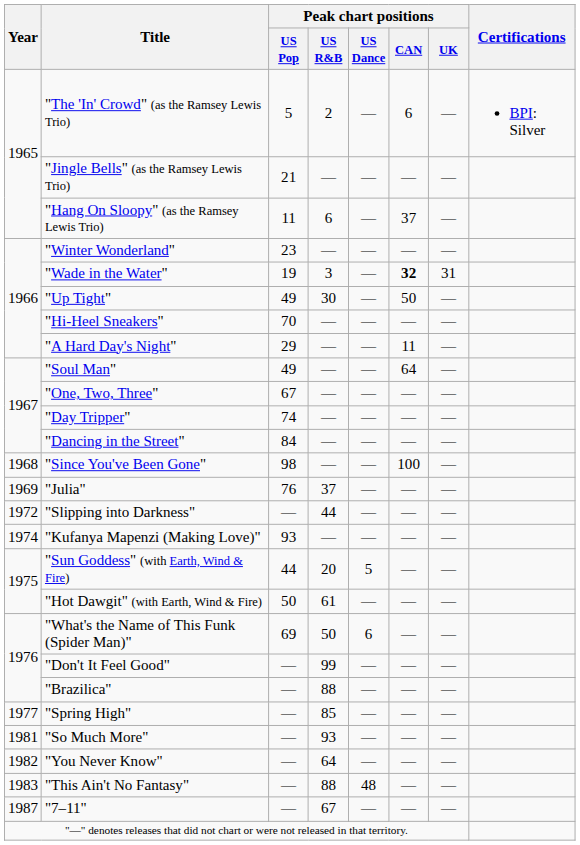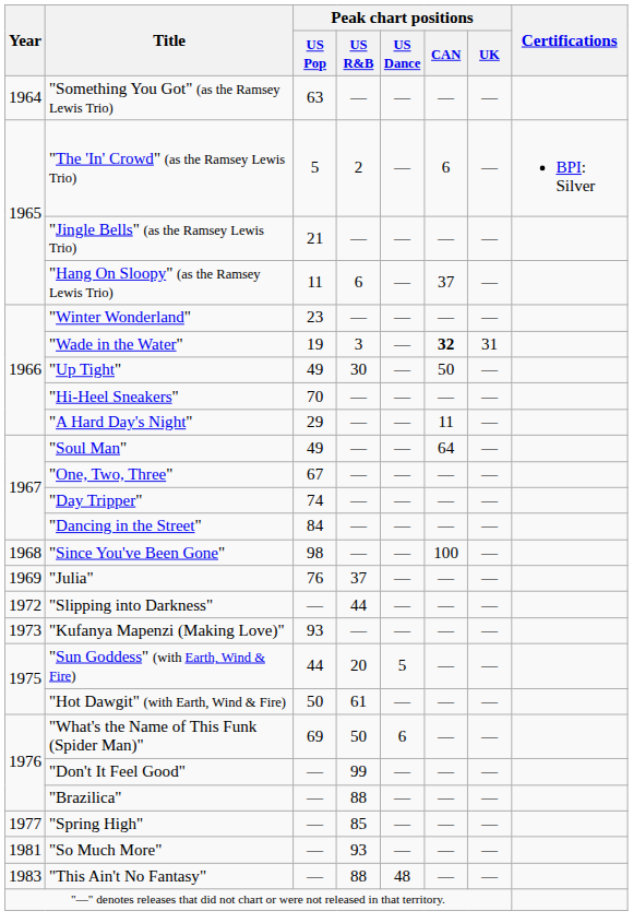 <table class="wikitable">
 <tr>
 <th scope="col" rowspan="2">Year</th>
 <th scope="col" rowspan="2">Title</th>
 <th scope="col" colspan="5">Peak chart positions</th>
 <th scope="col" rowspan="2"><a href='#'>Certifications</a></th>
 </tr>
 <tr>
 <th style="width:35px;"><small><a href='#'>US Pop</a></small><br></th>
 <th style="width:35px;"><small><a href='#'>US R&B</a></small><br></th>
 <th style="width:35px;"><small><a href='#'>US Dance</a></small><br></th>
 <th style="width:35px;"><small><a href='#'>CAN</a></small></th>
 <th style="width:35px;"><small><a href='#'>UK</a></small><br></th>
+</tr>
+<tr>
+<td>1964</td>
+<td>"Something You Got" <small>(as the Ramsey Lewis Trio)</small></td>
+<td align=center>63</td>
+<td align=center>―</td>
+<td align=center>―</td>
+<td align=center>―</td>
+<td align=center>―</td>
+<td></td>
 </tr>
 <tr>
 <td rowspan="3">1965</td>
 <td>"<a href='#'>The 'In' Crowd</a>" <small>(as the Ramsey Lewis Trio)</small></td>
 <td align=center>5</td>
 <td align=center>2</td>
 <td align=center>―</td>
 <td align=center>6</td>
 <td align=center>―</td>
 <td><br><ul><li><a href='#'>BPI</a>: Silver</li></ul></td>
 </tr>
 <tr>
 <td>"<a href='#'>Jingle Bells</a>" <small>(as the Ramsey Lewis Trio)</small></td>
 <td align=center>21</td>
 <td align=center>―</td>
 <td align=center>―</td>
 <td align=center>―</td>
 <td align=center>―</td>
 <td></td>
 </tr>
 <tr>
 <td>"<a href='#'>Hang On Sloopy</a>" <small>(as the Ramsey Lewis Trio)</small></td>
 <td align=center>11</td>
 <td align=center>6</td>
 <td align=center>―</td>
 <td align=center>37</td>
 <td align=center>―</td>
 <td></td>
 </tr>
 <tr>
 <td rowspan="5">1966</td>
 <td>"<a href='#'>Winter Wonderland</a>"</td>
 <td align=center>23</td>
 <td align=center>―</td>
 <td align=center>―</td>
 <td align=center>―</td>
 <td align=center>―</td>
 <td></td>
 </tr>
 <tr>
 <td>"<a href='#'>Wade in the Water</a>"</td>
 <td align=center>19</td>
 <td align=center>3</td>
 <td align=center>―</td>
 <td align=center><strong>32</strong></td>
 <td align=center>31</td>
 <td></td>
 </tr>
 <tr>
 <td>"<a href='#'>Up Tight</a>"</td>
 <td align=center>49</td>
 <td align=center>30</td>
 <td align=center>―</td>
 <td align=center>50</td>
 <td align=center>―</td>
 <td></td>
 </tr>
 <tr>
 <td>"<a href='#'>Hi-Heel Sneakers</a>"</td>
 <td align=center>70</td>
 <td align=center>―</td>
 <td align=center>―</td>
 <td align=center>―</td>
 <td align=center>―</td>
 <td></td>
 </tr>
 <tr>
 <td>"<a href='#'>A Hard Day's Night</a>"</td>
 <td align=center>29</td>
 <td align=center>―</td>
 <td align=center>―</td>
 <td align=center>11</td>
 <td align=center>―</td>
 <td></td>
 </tr>
 <tr>
 <td rowspan="4">1967</td>
 <td>"<a href='#'>Soul Man</a>"</td>
 <td align=center>49</td>
 <td align=center>―</td>
 <td align=center>―</td>
 <td align=center>64</td>
 <td align=center>―</td>
 <td></td>
 </tr>
 <tr>
 <td>"<a href='#'>One, Two, Three</a>"</td>
 <td align=center>67</td>
 <td align=center>―</td>
 <td align=center>―</td>
 <td align=center>―</td>
 <td align=center>―</td>
 <td></td>
 </tr>
 <tr>
 <td>"<a href='#'>Day Tripper</a>"</td>
 <td align=center>74</td>
 <td align=center>―</td>
 <td align=center>―</td>
 <td align=center>―</td>
 <td align=center>―</td>
 <td></td>
 </tr>
 <tr>
 <td>"<a href='#'>Dancing in the Street</a>"</td>
 <td align=center>84</td>
 <td align=center>―</td>
 <td align=center>―</td>
 <td align=center>―</td>
 <td align=center>―</td>
 <td></td>
 </tr>
 <tr>
 <td>1968</td>
 <td>"<a href='#'>Since You've Been Gone</a>"</td>
 <td align=center>98</td>
 <td align=center>―</td>
 <td align=center>―</td>
 <td align=center>100</td>
 <td align=center>―</td>
 <td></td>
 </tr>
 <tr>
 <td>1969</td>
 <td>"Julia"</td>
 <td align=center>76</td>
 <td align=center>37</td>
 <td align=center>―</td>
 <td align=center>―</td>
 <td align=center>―</td>
 <td></td>
 </tr>
 <tr>
 <td>1972</td>
 <td>"Slipping into Darkness"</td>
 <td align=center>―</td>
 <td align=center>44</td>
 <td align=center>―</td>
 <td align=center>―</td>
 <td align=center>―</td>
 <td></td>
 </tr>
 <tr>
-<td>1974</td>
+<td>1973</td>
 <td>"Kufanya Mapenzi (Making Love)"</td>
 <td align=center>93</td>
 <td align=center>―</td>
 <td align=center>―</td>
 <td align=center>―</td>
 <td align=center>―</td>
 <td></td>
 </tr>
 <tr>
 <td rowspan="2">1975</td>
 <td>"<a href='#'>Sun Goddess</a>" <small>(with <a href='#'>Earth, Wind & Fire</a>)</small></td>
 <td align=center>44</td>
 <td align=center>20</td>
 <td align=center>5</td>
 <td align=center>―</td>
 <td align=center>―</td>
 <td></td>
 </tr>
 <tr>
 <td>"Hot Dawgit" <small>(with Earth, Wind & Fire)</small></td>
 <td align=center>50</td>
 <td align=center>61</td>
 <td align=center>―</td>
 <td align=center>―</td>
 <td align=center>―</td>
 <td></td>
 </tr>
 <tr>
 <td rowspan="3">1976</td>
 <td>"What's the Name of This Funk (Spider Man)"</td>
 <td align=center>69</td>
 <td align=center>50</td>
 <td align=center>6</td>
 <td align=center>―</td>
 <td align=center>―</td>
 <td></td>
 </tr>
 <tr>
 <td>"Don't It Feel Good"</td>
 <td align=center>—</td>
 <td align=center>99</td>
 <td align=center>―</td>
 <td align=center>―</td>
 <td align=center>―</td>
 <td></td>
 </tr>
 <tr>
 <td>"Brazilica"</td>
 <td align=center>—</td>
 <td align=center>88</td>
 <td align=center>―</td>
 <td align=center>―</td>
 <td align=center>―</td>
 <td></td>
 </tr>
 <tr>
 <td>1977</td>
 <td>"Spring High"</td>
 <td align=center>—</td>
 <td align=center>85</td>
 <td align=center>―</td>
 <td align=center>―</td>
 <td align=center>―</td>
 <td></td>
 </tr>
 <tr>
 <td>1981</td>
 <td>"So Much More"</td>
 <td align=center>—</td>
 <td align=center>93</td>
 <td align=center>―</td>
 <td align=center>―</td>
 <td align=center>―</td>
 <td></td>
 </tr>
 <tr>
-<td>1982</td>
-<td>"You Never Know"</td>
-<td align=center>—</td>
-<td align=center>64</td>
-<td align=center>―</td>
-<td align=center>―</td>
-<td align=center>―</td>
-<td></td>
-</tr>
-<tr>
 <td>1983</td>
 <td>"This Ain't No Fantasy"</td>
 <td align=center>—</td>
 <td align=center>88</td>
 <td align=center>48</td>
 <td align=center>―</td>
 <td align=center>―</td>
 <td></td>
 </tr>
 <tr>
-<td>1987</td>
-<td>"7–11"</td>
-<td align=center>—</td>
-<td align=center>67</td>
-<td align=center>―</td>
-<td align=center>―</td>
-<td align=center>―</td>
-<td></td>
-</tr>
-<tr>
 <td colspan="7" style="text-align:center; font-size:9pt;">"—" denotes releases that did not chart or were not released in that territory.</td>
 </tr>
 </table>
